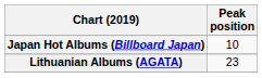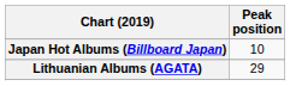 <table class="wikitable sortable plainrowheaders" style="text-align:center">
 <tr>
 <th scope="col">Chart (2019)</th>
 <th scope="col">Peak<br>position</th>
 </tr>
 <tr>
 </tr>
 <tr>
 </tr>
 <tr>
 </tr>
 <tr>
 </tr>
 <tr>
 </tr>
 <tr>
 </tr>
 <tr>
 </tr>
 <tr>
 </tr>
 <tr>
 </tr>
 <tr>
 </tr>
 <tr>
 </tr>
 <tr>
 <th scope="row">Japan Hot Albums (<em><a href='#'>Billboard Japan</a></em>)</th>
 <td>10</td>
 </tr>
 <tr>
 </tr>
 <tr>
 <th scope="row">Lithuanian Albums (<a href='#'>AGATA</a>)</th>
-<td>23</td>
+<td>29</td>
 </tr>
 <tr>
 </tr>
 <tr>
 </tr>
 <tr>
 </tr>
 <tr>
 </tr>
 <tr>
 </tr>
 <tr>
 </tr>
 </table>
